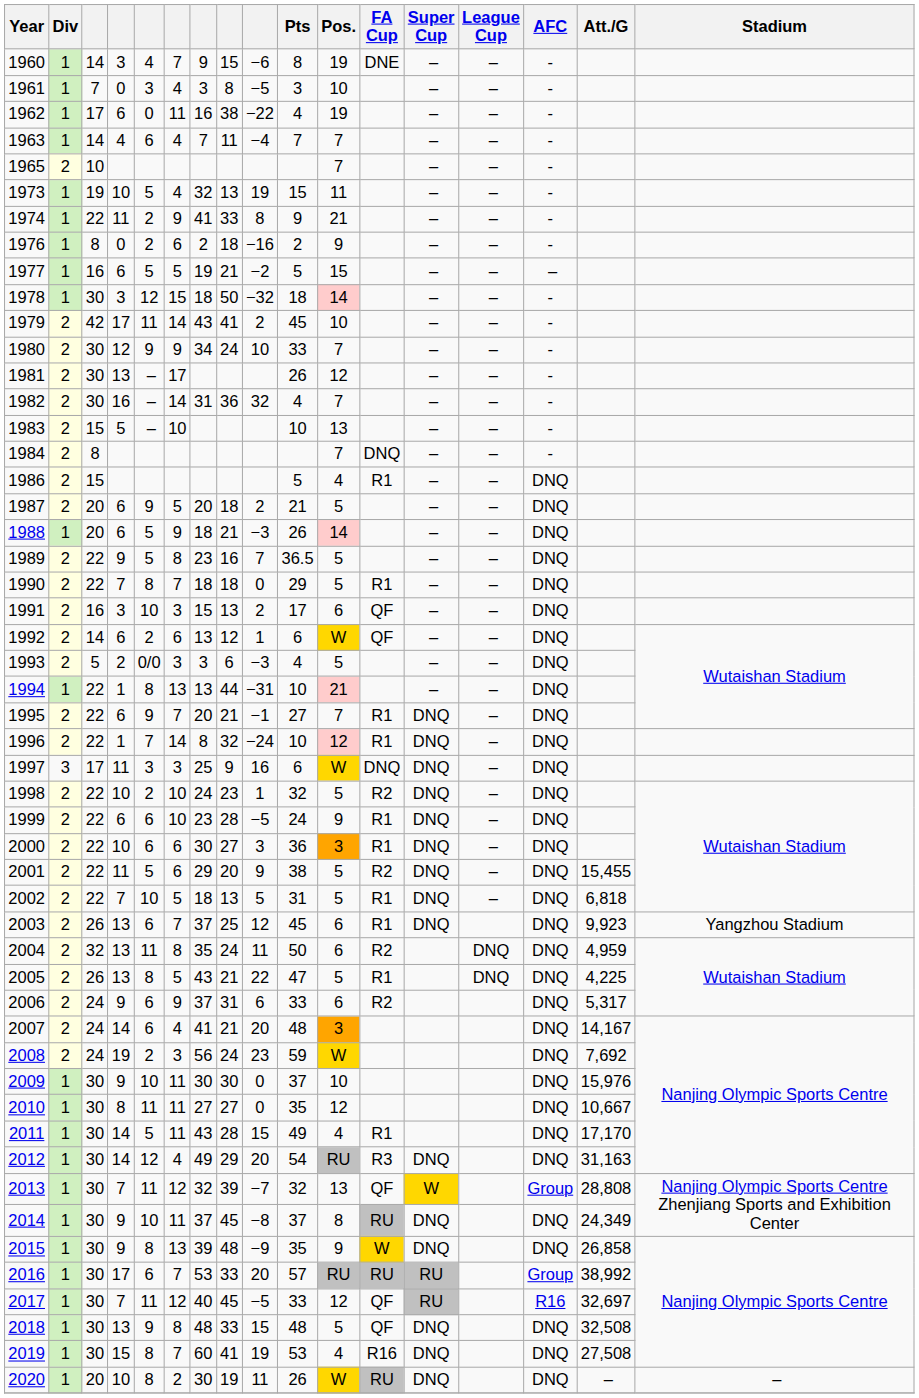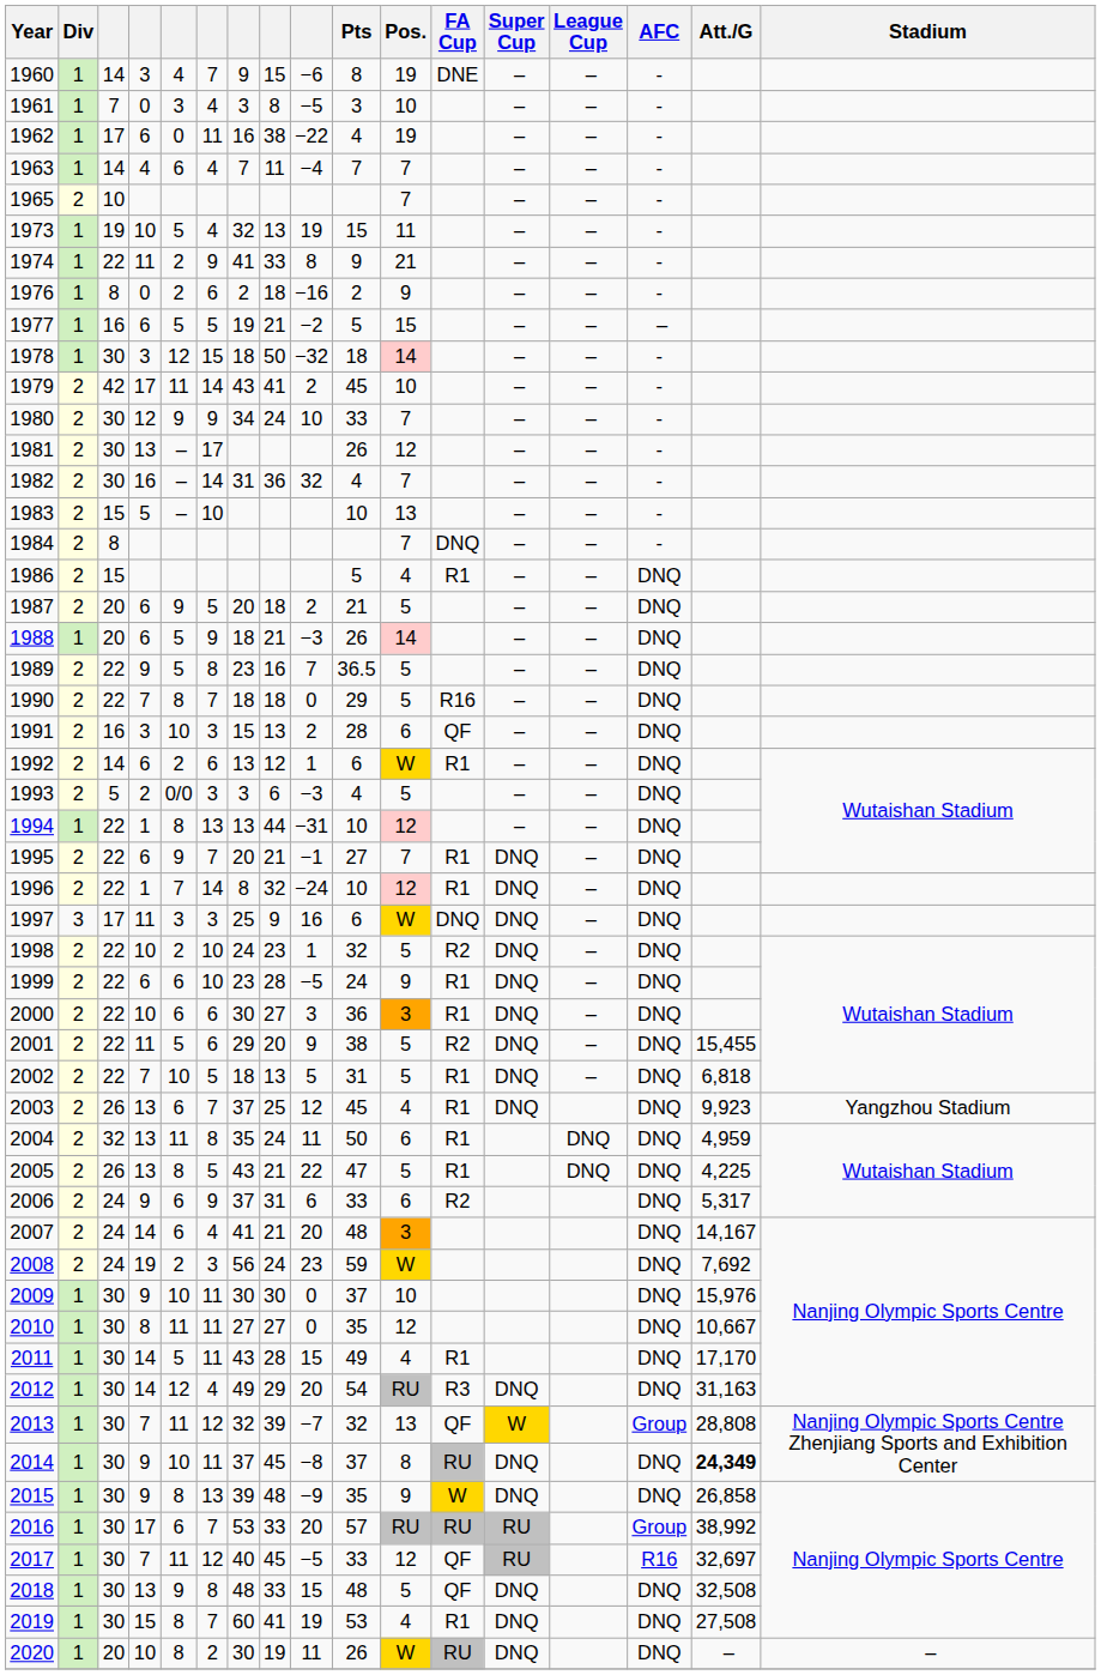 <table class="wikitable sortable" width=100% style=text-align:Center>
 <tr>
 <th>Year</th>
 <th>Div</th>
 <th></th>
 <th></th>
 <th></th>
 <th></th>
 <th></th>
 <th></th>
 <th></th>
 <th>Pts</th>
 <th width=2%>Pos.</th>
 <th width=4%><a href='#'>FA Cup</a></th>
 <th width=2%><a href='#'>Super Cup</a></th>
 <th width=2%><a href='#'>League Cup</a></th>
 <th><a href='#'>AFC</a></th>
 <th>Att./G</th>
 <th>Stadium</th>
 </tr>
 <tr>
 <td>1960</td>
 <td bgcolor="#d0f0c0">1</td>
 <td>14</td>
 <td>3</td>
 <td>4</td>
 <td>7</td>
 <td>9</td>
 <td>15</td>
 <td>−6</td>
 <td>8</td>
 <td>19</td>
 <td>DNE</td>
 <td> –</td>
 <td> –</td>
 <td>-</td>
 <td></td>
 <td></td>
 </tr>
 <tr>
 <td>1961</td>
 <td bgcolor="#d0f0c0">1</td>
 <td>7</td>
 <td>0</td>
 <td>3</td>
 <td>4</td>
 <td>3</td>
 <td>8</td>
 <td>−5</td>
 <td>3</td>
 <td>10</td>
 <td></td>
 <td> –</td>
 <td> –</td>
 <td>-</td>
 <td></td>
 <td></td>
 </tr>
 <tr>
 <td>1962</td>
 <td bgcolor="#d0f0c0">1</td>
 <td>17</td>
 <td>6</td>
 <td>0</td>
 <td>11</td>
 <td>16</td>
 <td>38</td>
 <td>−22</td>
 <td>4</td>
 <td>19</td>
 <td></td>
 <td> –</td>
 <td> –</td>
 <td>-</td>
 <td></td>
 <td></td>
 </tr>
 <tr>
 <td>1963</td>
 <td bgcolor="#d0f0c0">1</td>
 <td>14</td>
 <td>4</td>
 <td>6</td>
 <td>4</td>
 <td>7</td>
 <td>11</td>
 <td>−4</td>
 <td>7</td>
 <td>7</td>
 <td></td>
 <td> –</td>
 <td> –</td>
 <td>-</td>
 <td></td>
 <td></td>
 </tr>
 <tr>
 <td>1965</td>
 <td bgcolor="#ffffe0">2</td>
 <td>10</td>
 <td></td>
 <td></td>
 <td></td>
 <td></td>
 <td></td>
 <td></td>
 <td></td>
 <td>7</td>
 <td></td>
 <td> –</td>
 <td> –</td>
 <td>-</td>
 <td></td>
 <td></td>
 </tr>
 <tr>
 <td>1973</td>
 <td bgcolor="#d0f0c0">1</td>
 <td>19</td>
 <td>10</td>
 <td>5</td>
 <td>4</td>
 <td>32</td>
 <td>13</td>
 <td>19</td>
 <td>15</td>
 <td>11</td>
 <td></td>
 <td> –</td>
 <td> –</td>
 <td>-</td>
 <td></td>
 <td></td>
 </tr>
 <tr>
 <td>1974</td>
 <td bgcolor="#d0f0c0">1</td>
 <td>22</td>
 <td>11</td>
 <td>2</td>
 <td>9</td>
 <td>41</td>
 <td>33</td>
 <td>8</td>
 <td>9</td>
 <td>21</td>
 <td></td>
 <td> –</td>
 <td> –</td>
 <td>-</td>
 <td></td>
 <td></td>
 </tr>
 <tr>
 <td>1976</td>
 <td bgcolor="#d0f0c0">1</td>
 <td>8</td>
 <td>0</td>
 <td>2</td>
 <td>6</td>
 <td>2</td>
 <td>18</td>
 <td>−16</td>
 <td>2</td>
 <td>9</td>
 <td></td>
 <td> –</td>
 <td> –</td>
 <td>-</td>
 <td></td>
 <td></td>
 </tr>
 <tr>
 <td>1977</td>
 <td bgcolor="#d0f0c0">1</td>
 <td>16</td>
 <td>6</td>
 <td>5</td>
 <td>5</td>
 <td>19</td>
 <td>21</td>
 <td>−2</td>
 <td>5</td>
 <td>15</td>
 <td></td>
 <td> –</td>
 <td> –</td>
 <td> –</td>
 <td></td>
 <td></td>
 </tr>
 <tr>
 <td>1978</td>
 <td bgcolor="#d0f0c0">1</td>
 <td>30</td>
 <td>3</td>
 <td>12</td>
 <td>15</td>
 <td>18</td>
 <td>50</td>
 <td>−32</td>
 <td>18</td>
 <td bgcolor=#ffcccc>14</td>
 <td></td>
 <td> –</td>
 <td> –</td>
 <td>-</td>
 <td></td>
 <td></td>
 </tr>
 <tr>
 <td>1979</td>
 <td bgcolor="#ffffe0">2</td>
 <td>42</td>
 <td>17</td>
 <td>11</td>
 <td>14</td>
 <td>43</td>
 <td>41</td>
 <td>2</td>
 <td>45</td>
 <td>10</td>
 <td></td>
 <td> –</td>
 <td> –</td>
 <td>-</td>
 <td></td>
 <td></td>
 </tr>
 <tr>
 <td>1980</td>
 <td bgcolor="#ffffe0">2</td>
 <td>30</td>
 <td>12</td>
 <td>9</td>
 <td>9</td>
 <td>34</td>
 <td>24</td>
 <td>10</td>
 <td>33</td>
 <td>7</td>
 <td></td>
 <td> –</td>
 <td> –</td>
 <td>-</td>
 <td></td>
 <td></td>
 </tr>
 <tr>
 <td>1981</td>
 <td bgcolor="#ffffe0">2</td>
 <td>30</td>
 <td>13</td>
 <td> –</td>
 <td>17</td>
 <td></td>
 <td></td>
 <td></td>
 <td>26</td>
 <td>12</td>
 <td></td>
 <td> –</td>
 <td> –</td>
 <td>-</td>
 <td></td>
 <td></td>
 </tr>
 <tr>
 <td>1982</td>
 <td bgcolor="#ffffe0">2</td>
 <td>30</td>
 <td>16</td>
 <td> –</td>
 <td>14</td>
 <td>31</td>
 <td>36</td>
 <td>32</td>
 <td>4</td>
 <td>7</td>
 <td></td>
 <td> –</td>
 <td> –</td>
 <td>-</td>
 <td></td>
 <td></td>
 </tr>
 <tr>
 <td>1983</td>
 <td bgcolor="#ffffe0">2</td>
 <td>15</td>
 <td>5</td>
 <td> –</td>
 <td>10</td>
 <td></td>
 <td></td>
 <td></td>
 <td>10</td>
 <td>13</td>
 <td></td>
 <td> –</td>
 <td> –</td>
 <td>-</td>
 <td></td>
 <td></td>
 </tr>
 <tr>
 <td>1984</td>
 <td bgcolor="#ffffe0">2</td>
 <td>8</td>
 <td></td>
 <td></td>
 <td></td>
 <td></td>
 <td></td>
 <td></td>
 <td></td>
 <td>7</td>
 <td>DNQ</td>
 <td> –</td>
 <td> –</td>
 <td>-</td>
 <td></td>
 <td></td>
 </tr>
 <tr>
 <td>1986</td>
 <td bgcolor="#ffffe0">2</td>
 <td>15</td>
 <td></td>
 <td></td>
 <td></td>
 <td></td>
 <td></td>
 <td></td>
 <td>5</td>
 <td>4</td>
 <td>R1</td>
 <td> –</td>
 <td> –</td>
 <td>DNQ</td>
 <td></td>
 <td></td>
 </tr>
 <tr>
 <td>1987</td>
 <td bgcolor="#ffffe0">2</td>
 <td>20</td>
 <td>6</td>
 <td>9</td>
 <td>5</td>
 <td>20</td>
 <td>18</td>
 <td>2</td>
 <td>21</td>
 <td>5</td>
 <td></td>
 <td> –</td>
 <td> –</td>
 <td>DNQ</td>
 <td></td>
 <td></td>
 </tr>
 <tr>
 <td><a href='#'>1988</a></td>
 <td bgcolor="#d0f0c0">1</td>
 <td>20</td>
 <td>6</td>
 <td>5</td>
 <td>9</td>
 <td>18</td>
 <td>21</td>
 <td>−3</td>
 <td>26</td>
 <td bgcolor=#ffcccc>14</td>
 <td></td>
 <td> –</td>
 <td> –</td>
 <td>DNQ</td>
 <td></td>
 <td></td>
 </tr>
 <tr>
 <td>1989</td>
 <td bgcolor="#ffffe0">2</td>
 <td>22</td>
 <td>9</td>
 <td>5</td>
 <td>8</td>
 <td>23</td>
 <td>16</td>
 <td>7</td>
 <td>36.5</td>
 <td>5</td>
 <td></td>
 <td> –</td>
 <td> –</td>
 <td>DNQ</td>
 <td></td>
 <td></td>
 </tr>
 <tr>
 <td>1990</td>
 <td bgcolor="#ffffe0">2</td>
 <td>22</td>
 <td>7</td>
 <td>8</td>
 <td>7</td>
 <td>18</td>
 <td>18</td>
 <td>0</td>
 <td>29</td>
 <td>5</td>
-<td>R1</td>
+<td>R16</td>
 <td> –</td>
 <td> –</td>
 <td>DNQ</td>
 <td></td>
 <td></td>
 </tr>
 <tr>
 <td>1991</td>
 <td bgcolor="#ffffe0">2</td>
 <td>16</td>
 <td>3</td>
 <td>10</td>
 <td>3</td>
 <td>15</td>
 <td>13</td>
 <td>2</td>
-<td>17</td>
+<td>28</td>
 <td>6</td>
 <td>QF</td>
 <td> –</td>
 <td> –</td>
 <td>DNQ</td>
 <td></td>
 <td></td>
 </tr>
 <tr>
 <td>1992</td>
 <td bgcolor="#ffffe0">2</td>
 <td>14</td>
 <td>6</td>
 <td>2</td>
 <td>6</td>
 <td>13</td>
 <td>12</td>
 <td>1</td>
 <td>6</td>
 <td bgcolor="#ffd700">W</td>
-<td>QF</td>
+<td>R1</td>
 <td> –</td>
 <td> –</td>
 <td>DNQ</td>
 <td></td>
 <td align=center rowspan=4><a href='#'>Wutaishan Stadium</a></td>
 </tr>
 <tr>
 <td>1993</td>
 <td bgcolor="#ffffe0">2</td>
 <td>5</td>
 <td>2</td>
 <td>0/0</td>
 <td>3</td>
 <td>3</td>
 <td>6</td>
 <td>−3</td>
 <td>4</td>
 <td>5</td>
 <td></td>
 <td> –</td>
 <td> –</td>
 <td>DNQ</td>
 <td></td>
 </tr>
 <tr>
 <td><a href='#'>1994</a></td>
 <td bgcolor="#d0f0c0">1</td>
 <td>22</td>
 <td>1</td>
 <td>8</td>
 <td>13</td>
 <td>13</td>
 <td>44</td>
 <td>−31</td>
 <td>10</td>
-<td bgcolor=#ffcccc>21</td>
+<td bgcolor=#ffcccc>12</td>
 <td></td>
 <td> –</td>
 <td> –</td>
 <td>DNQ</td>
 <td></td>
 </tr>
 <tr>
 <td>1995</td>
 <td bgcolor="#ffffe0">2</td>
 <td>22</td>
 <td>6</td>
 <td>9</td>
 <td>7</td>
 <td>20</td>
 <td>21</td>
 <td>−1</td>
 <td>27</td>
 <td>7</td>
 <td>R1</td>
 <td>DNQ</td>
 <td> –</td>
 <td>DNQ</td>
 <td></td>
 </tr>
 <tr>
 <td>1996</td>
 <td bgcolor="#ffffe0">2</td>
 <td>22</td>
 <td>1</td>
 <td>7</td>
 <td>14</td>
 <td>8</td>
 <td>32</td>
 <td>−24</td>
 <td>10</td>
 <td bgcolor=#ffcccc>12</td>
 <td>R1</td>
 <td>DNQ</td>
 <td> –</td>
 <td>DNQ</td>
 <td></td>
 <td></td>
 </tr>
 <tr>
 <td>1997</td>
 <td>3</td>
 <td>17</td>
 <td>11</td>
 <td>3</td>
 <td>3</td>
 <td>25</td>
 <td>9</td>
 <td>16</td>
 <td>6</td>
 <td bgcolor="#ffd700">W</td>
 <td>DNQ</td>
 <td>DNQ</td>
 <td> –</td>
 <td>DNQ</td>
 <td></td>
 <td></td>
 </tr>
 <tr>
 <td>1998</td>
 <td bgcolor="#ffffe0">2</td>
 <td>22</td>
 <td>10</td>
 <td>2</td>
 <td>10</td>
 <td>24</td>
 <td>23</td>
 <td>1</td>
 <td>32</td>
 <td>5</td>
 <td>R2</td>
 <td>DNQ</td>
 <td> –</td>
 <td>DNQ</td>
 <td></td>
 <td align=center rowspan=5><a href='#'>Wutaishan Stadium</a></td>
 </tr>
 <tr>
 <td>1999</td>
 <td bgcolor="#ffffe0">2</td>
 <td>22</td>
 <td>6</td>
 <td>6</td>
 <td>10</td>
 <td>23</td>
 <td>28</td>
 <td>−5</td>
 <td>24</td>
 <td>9</td>
 <td>R1</td>
 <td>DNQ</td>
 <td> –</td>
 <td>DNQ</td>
 <td></td>
 </tr>
 <tr>
 <td>2000</td>
 <td bgcolor="#ffffe0">2</td>
 <td>22</td>
 <td>10</td>
 <td>6</td>
 <td>6</td>
 <td>30</td>
 <td>27</td>
 <td>3</td>
 <td>36</td>
 <td bgcolor="#ffa500">3</td>
 <td>R1</td>
 <td>DNQ</td>
 <td> –</td>
 <td>DNQ</td>
 <td></td>
 </tr>
 <tr>
 <td>2001</td>
 <td bgcolor="#ffffe0">2</td>
 <td>22</td>
 <td>11</td>
 <td>5</td>
 <td>6</td>
 <td>29</td>
 <td>20</td>
 <td>9</td>
 <td>38</td>
 <td>5</td>
 <td>R2</td>
 <td>DNQ</td>
 <td> –</td>
 <td>DNQ</td>
 <td>15,455</td>
 </tr>
 <tr>
 <td>2002</td>
 <td bgcolor="#ffffe0">2</td>
 <td>22</td>
 <td>7</td>
 <td>10</td>
 <td>5</td>
 <td>18</td>
 <td>13</td>
 <td>5</td>
 <td>31</td>
 <td>5</td>
 <td>R1</td>
 <td>DNQ</td>
 <td> –</td>
 <td>DNQ</td>
 <td>6,818</td>
 </tr>
 <tr>
 <td>2003</td>
 <td bgcolor="#ffffe0">2</td>
 <td>26</td>
 <td>13</td>
 <td>6</td>
 <td>7</td>
 <td>37</td>
 <td>25</td>
 <td>12</td>
 <td>45</td>
-<td>6</td>
+<td>4</td>
 <td>R1</td>
 <td>DNQ</td>
 <td></td>
 <td>DNQ</td>
 <td>9,923</td>
 <td>Yangzhou Stadium</td>
 </tr>
 <tr>
 <td>2004</td>
 <td bgcolor="#ffffe0">2</td>
 <td>32</td>
 <td>13</td>
 <td>11</td>
 <td>8</td>
 <td>35</td>
 <td>24</td>
 <td>11</td>
 <td>50</td>
 <td>6</td>
-<td>R2</td>
+<td>R1</td>
 <td></td>
 <td>DNQ</td>
 <td>DNQ</td>
 <td>4,959</td>
 <td align=center rowspan=3><a href='#'>Wutaishan Stadium</a></td>
 </tr>
 <tr>
 <td>2005</td>
 <td bgcolor="#ffffe0">2</td>
 <td>26</td>
 <td>13</td>
 <td>8</td>
 <td>5</td>
 <td>43</td>
 <td>21</td>
 <td>22</td>
 <td>47</td>
 <td>5</td>
 <td>R1</td>
 <td></td>
 <td>DNQ</td>
 <td>DNQ</td>
 <td>4,225</td>
 </tr>
 <tr>
 <td>2006</td>
 <td bgcolor="#ffffe0">2</td>
 <td>24</td>
 <td>9</td>
 <td>6</td>
 <td>9</td>
 <td>37</td>
 <td>31</td>
 <td>6</td>
 <td>33</td>
 <td>6</td>
 <td>R2</td>
 <td></td>
 <td></td>
 <td>DNQ</td>
 <td>5,317</td>
 </tr>
 <tr>
 <td>2007</td>
 <td bgcolor="#ffffe0">2</td>
 <td>24</td>
 <td>14</td>
 <td>6</td>
 <td>4</td>
 <td>41</td>
 <td>21</td>
 <td>20</td>
 <td>48</td>
 <td bgcolor="#ffa500">3</td>
 <td></td>
 <td></td>
 <td></td>
 <td>DNQ</td>
 <td>14,167</td>
 <td align=center rowspan=6><a href='#'>Nanjing Olympic Sports Centre</a></td>
 </tr>
 <tr>
 <td><a href='#'>2008</a></td>
 <td bgcolor="#ffffe0">2</td>
 <td>24</td>
 <td>19</td>
 <td>2</td>
 <td>3</td>
 <td>56</td>
 <td>24</td>
 <td>23</td>
 <td>59</td>
 <td bgcolor="#ffd700">W</td>
 <td></td>
 <td></td>
 <td></td>
 <td>DNQ</td>
 <td>7,692</td>
 </tr>
 <tr>
 <td><a href='#'>2009</a></td>
 <td bgcolor="#d0f0c0">1</td>
 <td>30</td>
 <td>9</td>
 <td>10</td>
 <td>11</td>
 <td>30</td>
 <td>30</td>
 <td>0</td>
 <td>37</td>
 <td>10</td>
 <td></td>
 <td></td>
 <td></td>
 <td>DNQ</td>
 <td>15,976</td>
 </tr>
 <tr>
 <td><a href='#'>2010</a></td>
 <td bgcolor="#d0f0c0">1</td>
 <td>30</td>
 <td>8</td>
 <td>11</td>
 <td>11</td>
 <td>27</td>
 <td>27</td>
 <td>0</td>
 <td>35</td>
 <td>12</td>
 <td></td>
 <td></td>
 <td></td>
 <td>DNQ</td>
 <td>10,667</td>
 </tr>
 <tr>
 <td><a href='#'>2011</a></td>
 <td bgcolor="#d0f0c0">1</td>
 <td>30</td>
 <td>14</td>
 <td>5</td>
 <td>11</td>
 <td>43</td>
 <td>28</td>
 <td>15</td>
 <td>49</td>
 <td>4</td>
 <td>R1</td>
 <td></td>
 <td></td>
 <td>DNQ</td>
 <td>17,170</td>
 </tr>
 <tr>
 <td><a href='#'>2012</a></td>
 <td bgcolor="#d0f0c0">1</td>
 <td>30</td>
 <td>14</td>
 <td>12</td>
 <td>4</td>
 <td>49</td>
 <td>29</td>
 <td>20</td>
 <td>54</td>
 <td bgcolor="#c0c0c0">RU</td>
 <td>R3</td>
 <td>DNQ</td>
 <td></td>
 <td>DNQ</td>
 <td>31,163</td>
 </tr>
 <tr>
 <td><a href='#'>2013</a></td>
 <td bgcolor="#d0f0c0">1</td>
 <td>30</td>
 <td>7</td>
 <td>11</td>
 <td>12</td>
 <td>32</td>
 <td>39</td>
 <td>−7</td>
 <td>32</td>
 <td>13</td>
 <td>QF</td>
 <td bgcolor="#ffd700">W</td>
 <td></td>
 <td><a href='#'>Group</a></td>
 <td>28,808</td>
 <td align=center rowspan=2><a href='#'>Nanjing Olympic Sports Centre</a><br>Zhenjiang Sports and Exhibition Center</td>
 </tr>
 <tr>
 <td><a href='#'>2014</a></td>
 <td bgcolor="#d0f0c0">1</td>
 <td>30</td>
 <td>9</td>
 <td>10</td>
 <td>11</td>
 <td>37</td>
 <td>45</td>
 <td>−8</td>
 <td>37</td>
 <td>8</td>
 <td bgcolor="#c0c0c0">RU</td>
 <td>DNQ</td>
 <td></td>
 <td>DNQ</td>
-<td>24,349</td>
+<td><strong>24,349</strong></td>
 </tr>
 <tr>
 <td><a href='#'>2015</a></td>
 <td bgcolor="#d0f0c0">1</td>
 <td>30</td>
 <td>9</td>
 <td>8</td>
 <td>13</td>
 <td>39</td>
 <td>48</td>
 <td>−9</td>
 <td>35</td>
 <td>9</td>
 <td bgcolor="#ffd700">W</td>
 <td>DNQ</td>
 <td></td>
 <td>DNQ</td>
 <td>26,858</td>
 <td align=center rowspan=5><a href='#'>Nanjing Olympic Sports Centre</a></td>
 </tr>
 <tr>
 <td><a href='#'>2016</a></td>
 <td bgcolor="#d0f0c0">1</td>
 <td>30</td>
 <td>17</td>
 <td>6</td>
 <td>7</td>
 <td>53</td>
 <td>33</td>
 <td>20</td>
 <td>57</td>
 <td bgcolor="#c0c0c0">RU</td>
 <td bgcolor="#c0c0c0">RU</td>
 <td bgcolor="#c0c0c0">RU</td>
 <td></td>
 <td><a href='#'>Group</a></td>
 <td>38,992</td>
 </tr>
 <tr>
 <td><a href='#'>2017</a></td>
 <td bgcolor="#d0f0c0">1</td>
 <td>30</td>
 <td>7</td>
 <td>11</td>
 <td>12</td>
 <td>40</td>
 <td>45</td>
 <td>−5</td>
 <td>33</td>
 <td>12</td>
 <td>QF</td>
 <td bgcolor="#c0c0c0">RU</td>
 <td></td>
 <td><a href='#'>R16</a></td>
 <td>32,697</td>
 </tr>
 <tr>
 <td><a href='#'>2018</a></td>
 <td bgcolor="#d0f0c0">1</td>
 <td>30</td>
 <td>13</td>
 <td>9</td>
 <td>8</td>
 <td>48</td>
 <td>33</td>
 <td>15</td>
 <td>48</td>
 <td>5</td>
 <td>QF</td>
 <td>DNQ</td>
 <td></td>
 <td>DNQ</td>
 <td>32,508</td>
 </tr>
 <tr>
 <td><a href='#'>2019</a></td>
 <td bgcolor="#d0f0c0">1</td>
 <td>30</td>
 <td>15</td>
 <td>8</td>
 <td>7</td>
 <td>60</td>
 <td>41</td>
 <td>19</td>
 <td>53</td>
 <td>4</td>
-<td>R16</td>
+<td>R1</td>
 <td>DNQ</td>
 <td></td>
 <td>DNQ</td>
 <td>27,508</td>
 </tr>
 <tr>
 <td><a href='#'>2020</a></td>
 <td bgcolor="#d0f0c0">1</td>
 <td>20</td>
 <td>10</td>
 <td>8</td>
 <td>2</td>
 <td>30</td>
 <td>19</td>
 <td>11</td>
 <td>26</td>
 <td bgcolor="#ffd700">W</td>
 <td bgcolor="#c0c0c0">RU</td>
 <td>DNQ</td>
 <td></td>
 <td>DNQ</td>
 <td> –</td>
 <td> –</td>
 </tr>
 <tr>
 </tr>
 </table>
